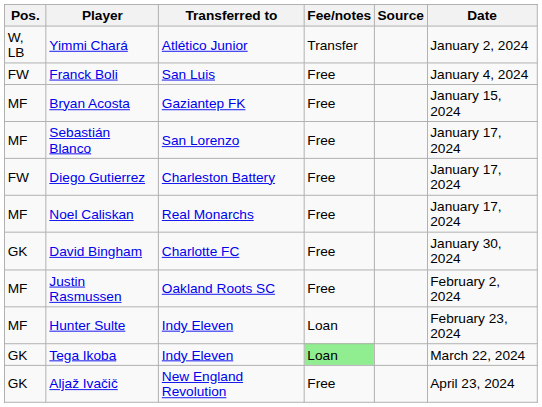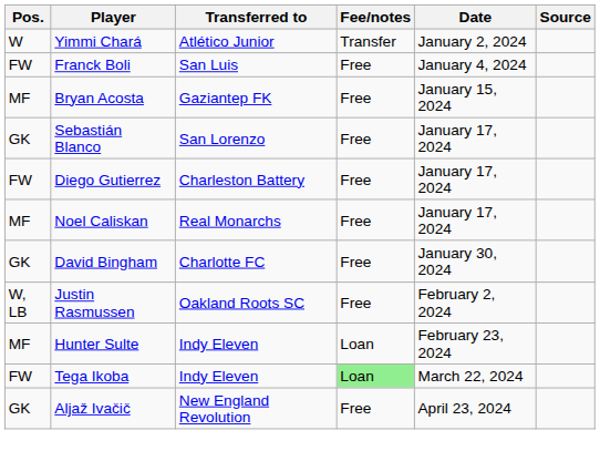 <table class="wikitable sortable" style="width:95%; text-align:center; font-size:95%; text-align:left;">
 <tr>
 <th><strong>Pos.</strong></th>
 <th><strong>Player</strong></th>
 <th><strong>Transferred to</strong></th>
 <th><strong>Fee/notes</strong></th>
+<th><strong>Date</strong></th>
 <th><strong>Source</strong></th>
-<th><strong>Date</strong></th>
 </tr>
 <tr>
-<td>W, LB</td>
+<td>W</td>
 <td> <a href='#'>Yimmi Chará</a></td>
 <td> <a href='#'>Atlético Junior</a></td>
 <td>Transfer</td>
+<td>January 2, 2024</td>
 <td></td>
-<td>January 2, 2024</td>
 </tr>
 <tr>
 <td>FW</td>
 <td> <a href='#'>Franck Boli</a></td>
 <td> <a href='#'>San Luis</a></td>
 <td>Free</td>
+<td>January 4, 2024</td>
 <td></td>
-<td>January 4, 2024</td>
 </tr>
 <tr>
 <td>MF</td>
 <td> <a href='#'>Bryan Acosta</a></td>
 <td> <a href='#'>Gaziantep FK</a></td>
 <td>Free</td>
+<td>January 15, 2024</td>
 <td></td>
-<td>January 15, 2024</td>
 </tr>
 <tr>
-<td>MF</td>
+<td>GK</td>
 <td> <a href='#'>Sebastián Blanco</a></td>
 <td> <a href='#'>San Lorenzo</a></td>
 <td>Free</td>
+<td>January 17, 2024</td>
 <td></td>
-<td>January 17, 2024</td>
 </tr>
 <tr>
 <td>FW</td>
 <td> <a href='#'>Diego Gutierrez</a></td>
 <td> <a href='#'>Charleston Battery</a></td>
 <td>Free</td>
+<td>January 17, 2024</td>
 <td></td>
-<td>January 17, 2024</td>
 </tr>
 <tr>
 <td>MF</td>
 <td> <a href='#'>Noel Caliskan</a></td>
 <td> <a href='#'>Real Monarchs</a></td>
 <td>Free</td>
+<td>January 17, 2024</td>
 <td></td>
-<td>January 17, 2024</td>
 </tr>
 <tr>
 <td>GK</td>
 <td> <a href='#'>David Bingham</a></td>
 <td> <a href='#'>Charlotte FC</a></td>
 <td>Free</td>
+<td>January 30, 2024</td>
 <td></td>
-<td>January 30, 2024</td>
 </tr>
 <tr>
-<td>MF</td>
+<td>W, LB</td>
 <td> <a href='#'>Justin Rasmussen</a></td>
 <td> <a href='#'>Oakland Roots SC</a></td>
 <td>Free</td>
+<td>February 2, 2024</td>
 <td></td>
-<td>February 2, 2024</td>
 </tr>
 <tr>
 <td>MF</td>
 <td> <a href='#'>Hunter Sulte</a></td>
 <td> <a href='#'>Indy Eleven</a></td>
 <td>Loan</td>
+<td>February 23, 2024</td>
 <td></td>
-<td>February 23, 2024</td>
 </tr>
 <tr>
-<td>GK</td>
+<td>FW</td>
 <td> <a href='#'>Tega Ikoba</a></td>
 <td> <a href='#'>Indy Eleven</a></td>
 <td style="background: lightgreen;">Loan</td>
+<td>March 22, 2024</td>
 <td></td>
-<td>March 22, 2024</td>
 </tr>
 <tr>
 <td>GK</td>
 <td> <a href='#'>Aljaž Ivačič</a></td>
 <td> <a href='#'>New England Revolution</a></td>
 <td>Free</td>
+<td>April 23, 2024</td>
 <td></td>
-<td>April 23, 2024</td>
 </tr>
 </table>
